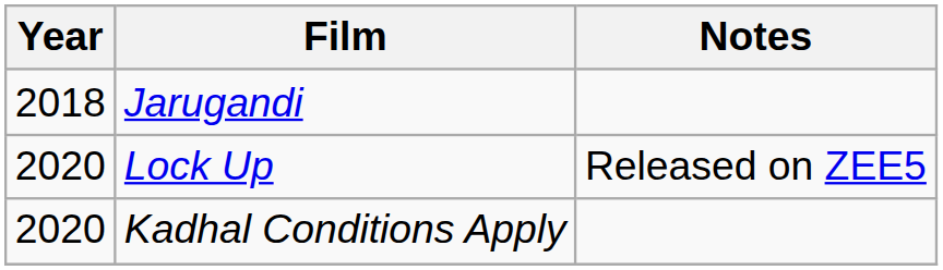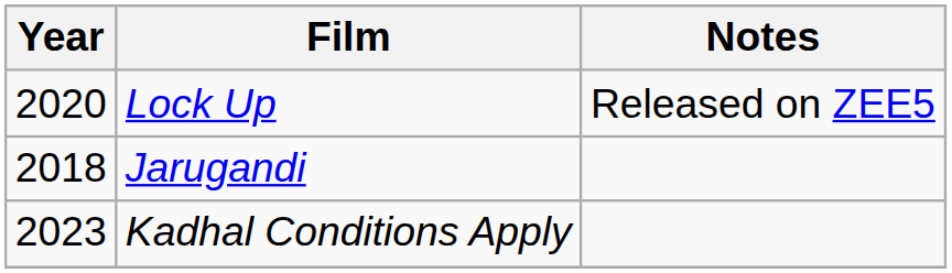 <table class="wikitable">
 <tr>
 <th>Year</th>
 <th>Film</th>
 <th>Notes</th>
 </tr>
 <tr>
+<td>2020</td>
+<td><em><a href='#'>Lock Up</a></em></td>
+<td>Released on <a href='#'>ZEE5</a></td>
+</tr>
+<tr>
 <td>2018</td>
 <td><em><a href='#'>Jarugandi</a></em></td>
 <td></td>
 </tr>
 <tr>
-<td>2020</td>
-<td><em><a href='#'>Lock Up</a></em></td>
-<td>Released on <a href='#'>ZEE5</a></td>
-</tr>
-<tr>
-<td>2020</td>
+<td>2023</td>
 <td><em>Kadhal Conditions Apply</em></td>
 <td></td>
 </tr>
 <tr>
 </tr>
 </table>
